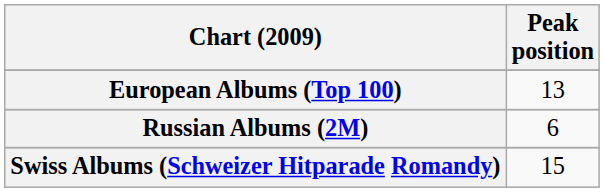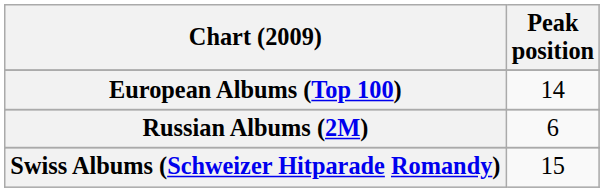 <table class="wikitable sortable plainrowheaders" style="text-align:center">
 <tr>
 <th scope="col">Chart (2009)</th>
 <th scope="col">Peak<br>position</th>
 </tr>
 <tr>
 </tr>
 <tr>
 </tr>
 <tr>
 <th scope="row">European Albums (<a href='#'>Top 100</a>)</th>
-<td>13</td>
+<td>14</td>
 </tr>
 <tr>
 </tr>
 <tr>
 <th scope="row">Russian Albums (<a href='#'>2M</a>)</th>
 <td>6</td>
 </tr>
 <tr>
 </tr>
 <tr>
 <th scope="row">Swiss Albums (<a href='#'>Schweizer Hitparade</a> <a href='#'>Romandy</a>)</th>
 <td>15</td>
 </tr>
 </table>
